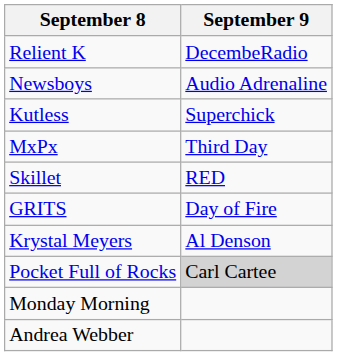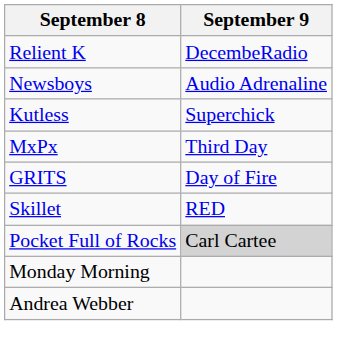 <table class="wikitable">
 <tr>
 <th>September 8</th>
 <th>September 9</th>
 </tr>
 <tr>
 <td><a href='#'>Relient K</a></td>
 <td><a href='#'>DecembeRadio</a></td>
 </tr>
 <tr>
 <td><a href='#'>Newsboys</a></td>
 <td><a href='#'>Audio Adrenaline</a></td>
 </tr>
 <tr>
 <td><a href='#'>Kutless</a></td>
 <td><a href='#'>Superchick</a></td>
 </tr>
 <tr>
 <td><a href='#'>MxPx</a></td>
 <td><a href='#'>Third Day</a></td>
 </tr>
 <tr>
-<td><a href='#'>Skillet</a></td>
-<td><a href='#'>RED</a></td>
-</tr>
-<tr>
 <td><a href='#'>GRITS</a></td>
 <td><a href='#'>Day of Fire</a></td>
 </tr>
 <tr>
-<td><a href='#'>Krystal Meyers</a></td>
-<td><a href='#'>Al Denson</a></td>
+<td><a href='#'>Skillet</a></td>
+<td><a href='#'>RED</a></td>
 </tr>
 <tr>
 <td><a href='#'>Pocket Full of Rocks</a></td>
 <td style="background: lightgrey;">Carl Cartee</td>
 </tr>
 <tr>
 <td>Monday Morning</td>
 <td></td>
 </tr>
 <tr>
 <td>Andrea Webber</td>
 <td></td>
 </tr>
 </table>
